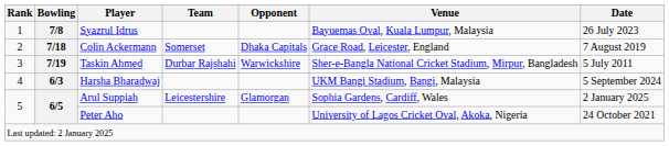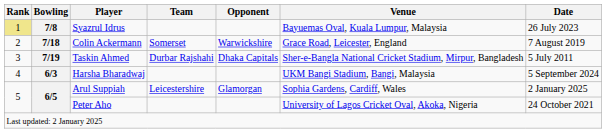 <table class="wikitable">
 <tr>
 <th>Rank</th>
 <th>Bowling</th>
 <th>Player</th>
 <th>Team</th>
 <th>Opponent</th>
 <th>Venue</th>
 <th>Date</th>
 </tr>
 <tr>
-<td align=center>1</td>
+<td align=center style="background: khaki;">1</td>
 <th>7/8</th>
 <td> <a href='#'>Syazrul Idrus</a></td>
 <td></td>
 <td></td>
 <td><a href='#'>Bayuemas Oval</a>, <a href='#'>Kuala Lumpur</a>, Malaysia</td>
 <td>26 July 2023</td>
 </tr>
 <tr>
 <td align=center>2</td>
 <th>7/18</th>
 <td> <a href='#'>Colin Ackermann</a></td>
 <td><a href='#'>Somerset</a></td>
-<td><a href='#'>Dhaka Capitals</a></td>
+<td><a href='#'>Warwickshire</a></td>
 <td><a href='#'>Grace Road</a>, <a href='#'>Leicester</a>, England</td>
 <td>7 August 2019</td>
 </tr>
 <tr>
 <td align=center>3</td>
 <th>7/19</th>
 <td> <a href='#'>Taskin Ahmed</a></td>
 <td><a href='#'>Durbar Rajshahi</a></td>
-<td><a href='#'>Warwickshire</a></td>
+<td><a href='#'>Dhaka Capitals</a></td>
 <td><a href='#'>Sher-e-Bangla National Cricket Stadium</a>, <a href='#'>Mirpur</a>, Bangladesh</td>
 <td>5 July 2011</td>
 </tr>
 <tr>
 <td align=center>4</td>
 <th>6/3</th>
 <td> <a href='#'>Harsha Bharadwaj</a></td>
 <td></td>
 <td></td>
 <td><a href='#'>UKM Bangi Stadium</a>, <a href='#'>Bangi</a>, Malaysia</td>
 <td>5 September 2024</td>
 </tr>
 <tr>
 <td align=center rowspan=2>5</td>
 <th rowspan=2>6/5</th>
 <td> <a href='#'>Arul Suppiah</a></td>
 <td><a href='#'>Leicestershire</a></td>
 <td><a href='#'>Glamorgan</a></td>
 <td><a href='#'>Sophia Gardens</a>, <a href='#'>Cardiff</a>, Wales</td>
 <td>2 January 2025</td>
 </tr>
 <tr>
 <td> <a href='#'>Peter Aho</a></td>
 <td></td>
 <td></td>
 <td><a href='#'>University of Lagos Cricket Oval</a>, <a href='#'>Akoka</a>, Nigeria</td>
 <td>24 October 2021</td>
 </tr>
 <tr>
 <td colspan="7"><small>Last updated: 2 January 2025</small></td>
 </tr>
 </table>
